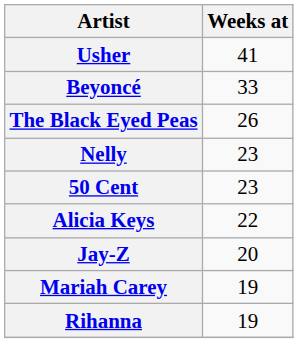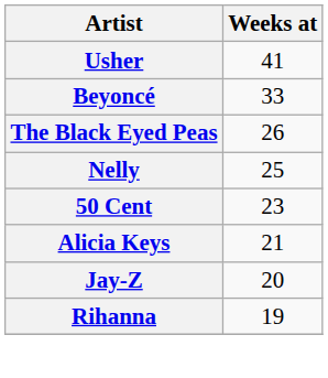 <table class="wikitable sortable plainrowheaders" border="1" style="text-align: center;">
 <tr>
 <th>Artist</th>
 <th>Weeks at<br></th>
 </tr>
 <tr>
 <th scope="row"><a href='#'>Usher</a></th>
 <td>41</td>
 </tr>
 <tr>
 <th scope="row"><a href='#'>Beyoncé</a></th>
 <td>33</td>
 </tr>
 <tr>
 <th scope="row"><a href='#'>The Black Eyed Peas</a></th>
 <td>26</td>
 </tr>
 <tr>
 <th scope="row"><a href='#'>Nelly</a></th>
-<td>23</td>
+<td>25</td>
 </tr>
 <tr>
 <th scope="row"><a href='#'>50 Cent</a></th>
 <td>23</td>
 </tr>
 <tr>
 <th scope="row"><a href='#'>Alicia Keys</a></th>
-<td>22</td>
+<td>21</td>
 </tr>
 <tr>
 <th scope="row"><a href='#'>Jay-Z</a></th>
 <td>20</td>
-</tr>
-<tr>
-<th scope="row"><a href='#'>Mariah Carey</a></th>
-<td>19</td>
 </tr>
 <tr>
 <th scope="row"><a href='#'>Rihanna</a></th>
 <td>19</td>
 </tr>
 <tr>
 </tr>
 </table>
